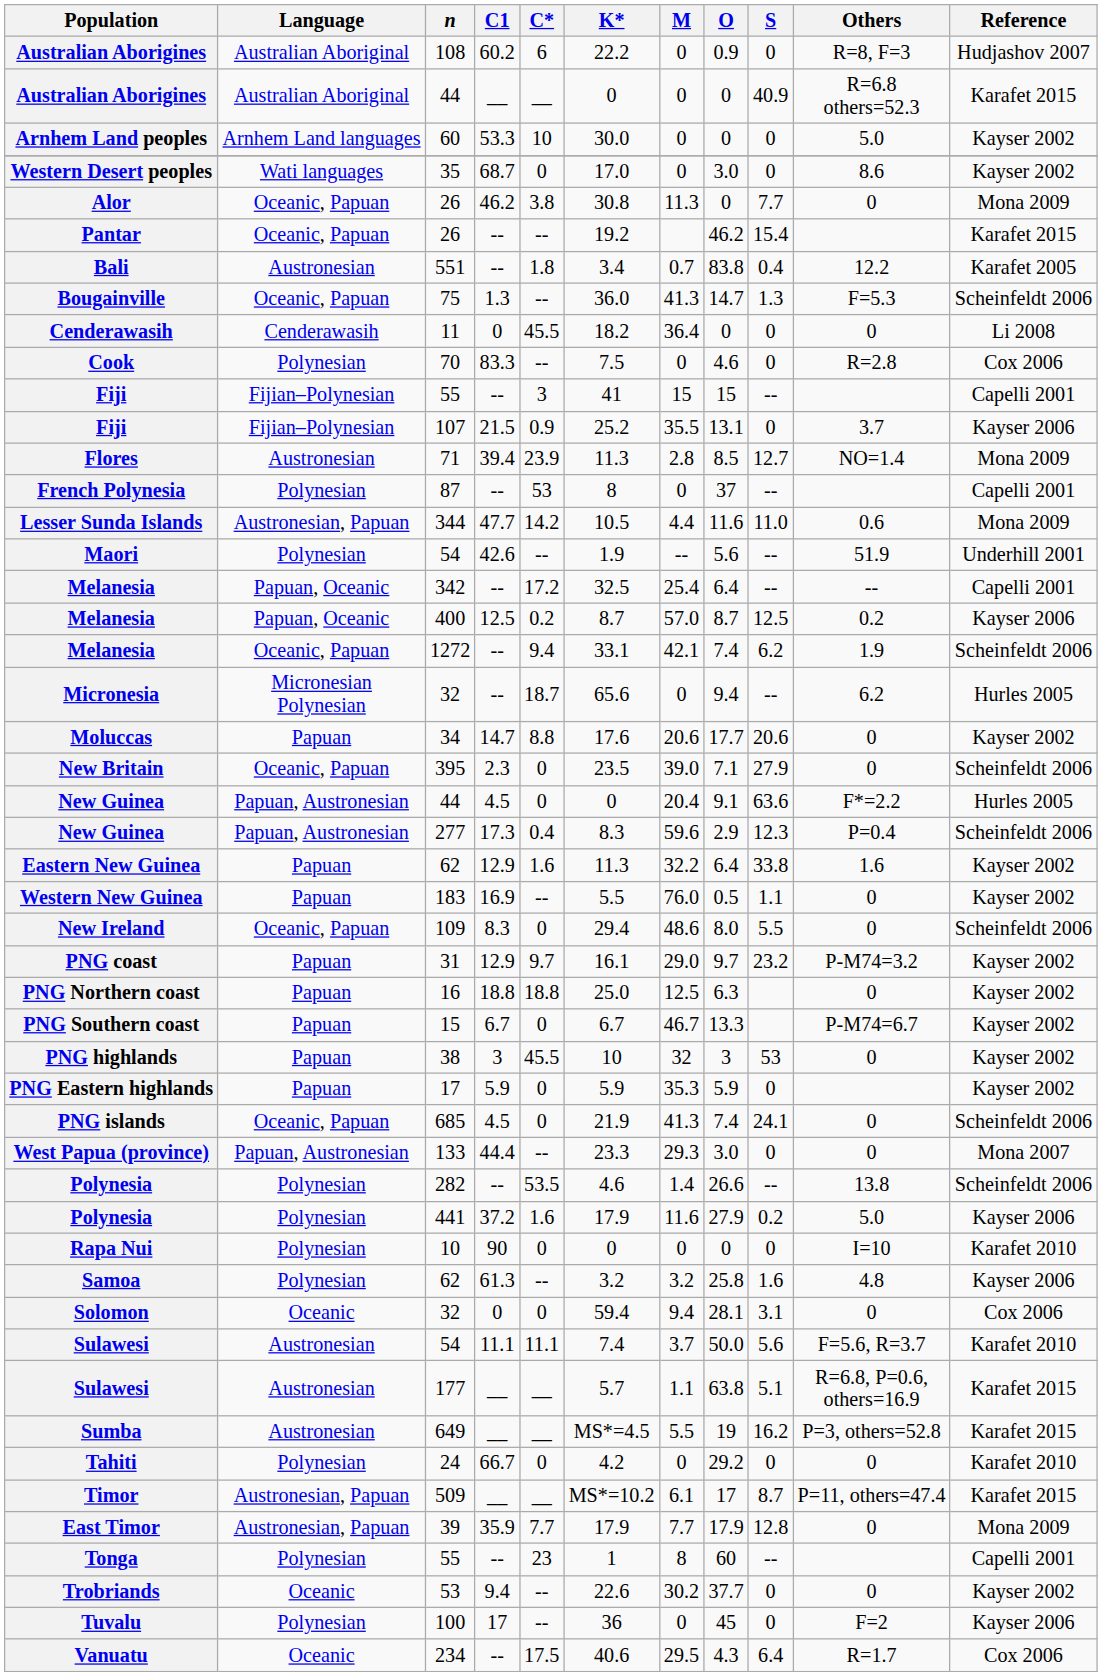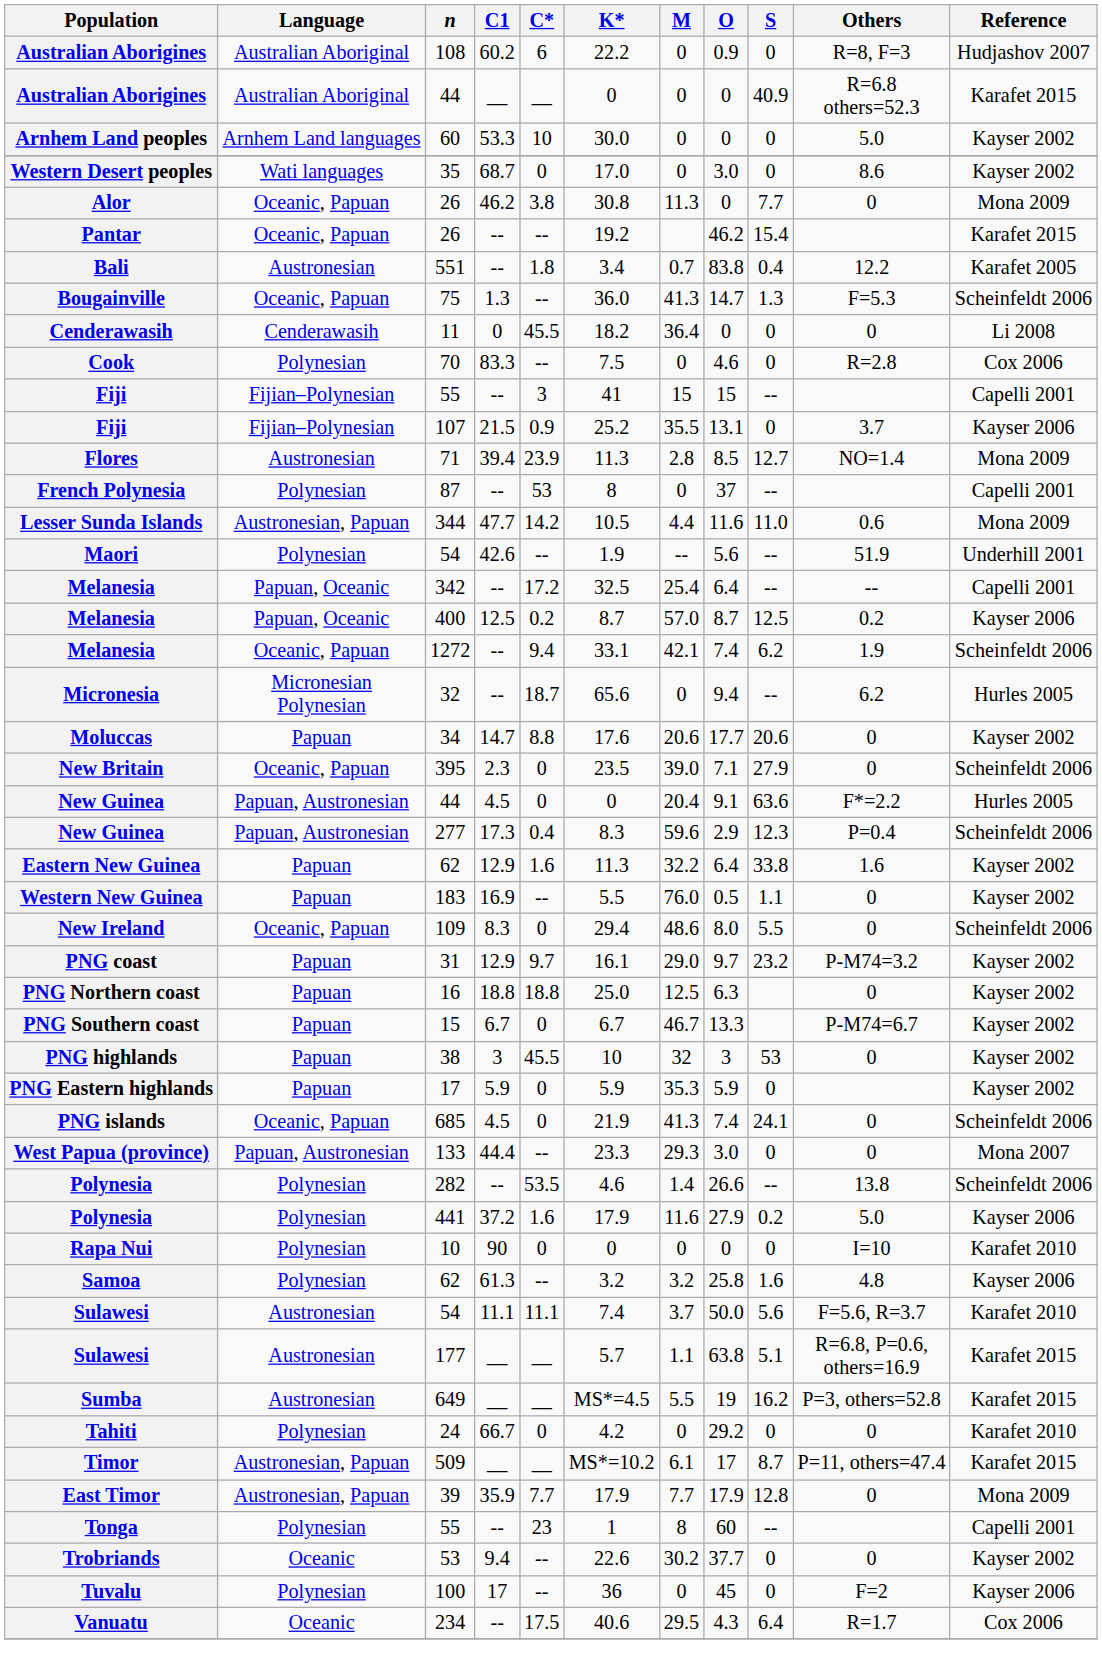 <table class="wikitable sortable" style="text-align:center; font-size: 100%">
 <tr>
 <th>Population</th>
 <th>Language</th>
 <th><em>n</em></th>
 <th data-sort-type="number"><a href='#'>C1</a></th>
 <th data-sort-type="number"><a href='#'>C*</a></th>
 <th><a href='#'>K*</a></th>
 <th><a href='#'>M</a></th>
 <th><a href='#'>O</a></th>
 <th><a href='#'>S</a></th>
 <th data-sort-type="number">Others</th>
 <th>Reference</th>
 </tr>
 <tr>
 <th><a href='#'>Australian Aborigines</a></th>
 <td><a href='#'>Australian Aboriginal</a></td>
 <td>108</td>
 <td>60.2</td>
 <td>6</td>
 <td>22.2</td>
 <td>0</td>
 <td>0.9</td>
 <td>0</td>
 <td data-sort-value="11">R=8, F=3</td>
 <td>Hudjashov 2007</td>
 </tr>
 <tr>
 <th><a href='#'>Australian Aborigines</a></th>
 <td><a href='#'>Australian Aboriginal</a></td>
 <td>44</td>
 <td>__</td>
 <td>__</td>
 <td>0</td>
 <td>0</td>
 <td>0</td>
 <td>40.9</td>
 <td>R=6.8<br>others=52.3</td>
 <td>Karafet 2015</td>
 </tr>
 <tr>
 <th><a href='#'>Arnhem Land</a> peoples</th>
 <td><a href='#'>Arnhem Land languages</a></td>
 <td>60</td>
 <td>53.3</td>
 <td>10</td>
 <td>30.0</td>
 <td>0</td>
 <td>0</td>
 <td>0</td>
 <td>5.0</td>
 <td>Kayser 2002</td>
 </tr>
 <tr>
 </tr>
 <tr>
 <th><a href='#'>Western Desert</a> peoples</th>
 <td><a href='#'>Wati languages</a></td>
 <td>35</td>
 <td>68.7</td>
 <td>0</td>
 <td>17.0</td>
 <td>0</td>
 <td>3.0</td>
 <td>0</td>
 <td>8.6</td>
 <td>Kayser 2002</td>
 </tr>
 <tr>
 <th><a href='#'>Alor</a></th>
 <td><a href='#'>Oceanic</a>, <a href='#'>Papuan</a></td>
 <td>26</td>
 <td>46.2</td>
 <td>3.8</td>
 <td>30.8</td>
 <td>11.3</td>
 <td>0</td>
 <td>7.7</td>
 <td>0</td>
 <td>Mona 2009</td>
 </tr>
 <tr>
 <th><a href='#'>Pantar</a></th>
 <td><a href='#'> Oceanic</a>, <a href='#'>Papuan</a></td>
 <td>26</td>
 <td>--</td>
 <td>--</td>
 <td>19.2</td>
 <td></td>
 <td>46.2</td>
 <td>15.4</td>
 <td></td>
 <td>Karafet 2015</td>
 </tr>
 <tr>
 <th><a href='#'>Bali</a></th>
 <td><a href='#'>Austronesian</a></td>
 <td>551</td>
 <td>--</td>
 <td>1.8</td>
 <td>3.4</td>
 <td>0.7</td>
 <td>83.8</td>
 <td>0.4</td>
 <td>12.2</td>
 <td>Karafet 2005</td>
 </tr>
 <tr>
 <th><a href='#'>Bougainville</a></th>
 <td><a href='#'>Oceanic</a>, <a href='#'>Papuan</a></td>
 <td>75</td>
 <td>1.3</td>
 <td>--</td>
 <td>36.0</td>
 <td>41.3</td>
 <td>14.7</td>
 <td>1.3</td>
 <td data-sort-value="5.3">F=5.3</td>
 <td>Scheinfeldt 2006</td>
 </tr>
 <tr>
 <th><a href='#'>Cenderawasih</a></th>
 <td><a href='#'>Cenderawasih</a></td>
 <td>11</td>
 <td>0</td>
 <td>45.5</td>
 <td>18.2</td>
 <td>36.4</td>
 <td>0</td>
 <td>0</td>
 <td>0</td>
 <td>Li 2008</td>
 </tr>
 <tr>
 <th><a href='#'>Cook</a></th>
 <td><a href='#'>Polynesian</a></td>
 <td>70</td>
 <td>83.3</td>
 <td>--</td>
 <td>7.5</td>
 <td>0</td>
 <td>4.6</td>
 <td>0</td>
 <td data-sort-value="2.8">R=2.8</td>
 <td>Cox 2006</td>
 </tr>
 <tr>
 <th><a href='#'>Fiji</a></th>
 <td><a href='#'>Fijian–Polynesian</a></td>
 <td>55</td>
 <td>--</td>
 <td>3</td>
 <td>41</td>
 <td>15</td>
 <td>15</td>
 <td>--</td>
 <td></td>
 <td>Capelli 2001</td>
 </tr>
 <tr>
 <th><a href='#'>Fiji</a></th>
 <td><a href='#'>Fijian–Polynesian</a></td>
 <td>107</td>
 <td>21.5</td>
 <td>0.9</td>
 <td>25.2</td>
 <td>35.5</td>
 <td>13.1</td>
 <td>0</td>
 <td>3.7</td>
 <td>Kayser 2006</td>
 </tr>
 <tr>
 <th><a href='#'>Flores</a></th>
 <td><a href='#'>Austronesian</a></td>
 <td>71</td>
 <td>39.4</td>
 <td>23.9</td>
 <td>11.3</td>
 <td>2.8</td>
 <td>8.5</td>
 <td>12.7</td>
 <td data-sort-value="1.4">NO=1.4</td>
 <td>Mona 2009</td>
 </tr>
 <tr>
 <th><a href='#'>French Polynesia</a></th>
 <td><a href='#'>Polynesian</a></td>
 <td>87</td>
 <td>--</td>
 <td>53</td>
 <td>8</td>
 <td>0</td>
 <td>37</td>
 <td>--</td>
 <td></td>
 <td>Capelli 2001</td>
 </tr>
 <tr>
 <th><a href='#'>Lesser Sunda Islands</a></th>
 <td><a href='#'>Austronesian</a>, <a href='#'>Papuan</a></td>
 <td>344</td>
 <td>47.7</td>
 <td>14.2</td>
 <td>10.5</td>
 <td>4.4</td>
 <td>11.6</td>
 <td>11.0</td>
 <td>0.6</td>
 <td>Mona 2009</td>
 </tr>
 <tr>
 <th><a href='#'>Maori</a></th>
 <td><a href='#'>Polynesian</a></td>
 <td>54</td>
 <td>42.6</td>
 <td>--</td>
 <td>1.9</td>
 <td>--</td>
 <td>5.6</td>
 <td>--</td>
 <td>51.9</td>
 <td>Underhill 2001</td>
 </tr>
 <tr>
 <th><a href='#'>Melanesia</a></th>
 <td><a href='#'>Papuan</a>, <a href='#'>Oceanic</a></td>
 <td>342</td>
 <td>--</td>
 <td>17.2</td>
 <td>32.5</td>
 <td>25.4</td>
 <td>6.4</td>
 <td>--</td>
 <td>--</td>
 <td>Capelli 2001</td>
 </tr>
 <tr>
 <th><a href='#'>Melanesia</a></th>
 <td><a href='#'>Papuan</a>, <a href='#'>Oceanic</a></td>
 <td>400</td>
 <td>12.5</td>
 <td>0.2</td>
 <td>8.7</td>
 <td>57.0</td>
 <td>8.7</td>
 <td>12.5</td>
 <td>0.2</td>
 <td>Kayser 2006</td>
 </tr>
 <tr>
 <th><a href='#'>Melanesia</a></th>
 <td><a href='#'>Oceanic</a>, <a href='#'>Papuan</a></td>
 <td>1272</td>
 <td>--</td>
 <td>9.4</td>
 <td>33.1</td>
 <td>42.1</td>
 <td>7.4</td>
 <td>6.2</td>
 <td>1.9</td>
 <td>Scheinfeldt 2006</td>
 </tr>
 <tr>
 <th><a href='#'>Micronesia</a></th>
 <td><a href='#'>Micronesian</a><br><a href='#'>Polynesian</a></td>
 <td>32</td>
 <td>--</td>
 <td>18.7</td>
 <td>65.6</td>
 <td>0</td>
 <td>9.4</td>
 <td>--</td>
 <td>6.2</td>
 <td>Hurles 2005</td>
 </tr>
 <tr>
 <th><a href='#'>Moluccas</a></th>
 <td><a href='#'>Papuan</a></td>
 <td>34</td>
 <td>14.7</td>
 <td>8.8</td>
 <td>17.6</td>
 <td>20.6</td>
 <td>17.7</td>
 <td>20.6</td>
 <td>0</td>
 <td>Kayser 2002</td>
 </tr>
 <tr>
 <th><a href='#'>New Britain</a></th>
 <td><a href='#'>Oceanic</a>, <a href='#'>Papuan</a></td>
 <td>395</td>
 <td>2.3</td>
 <td>0</td>
 <td>23.5</td>
 <td>39.0</td>
 <td>7.1</td>
 <td>27.9</td>
 <td>0</td>
 <td>Scheinfeldt 2006</td>
 </tr>
 <tr>
 <th><a href='#'>New Guinea</a></th>
 <td><a href='#'>Papuan</a>, <a href='#'>Austronesian</a></td>
 <td>44</td>
 <td>4.5</td>
 <td>0</td>
 <td>0</td>
 <td>20.4</td>
 <td>9.1</td>
 <td>63.6</td>
 <td>F*=2.2</td>
 <td>Hurles 2005</td>
 </tr>
 <tr>
 <th><a href='#'>New Guinea</a></th>
 <td><a href='#'>Papuan</a>, <a href='#'>Austronesian</a></td>
 <td>277</td>
 <td>17.3</td>
 <td>0.4</td>
 <td>8.3</td>
 <td>59.6</td>
 <td>2.9</td>
 <td>12.3</td>
 <td>P=0.4</td>
 <td>Scheinfeldt 2006</td>
 </tr>
 <tr>
 <th><a href='#'>Eastern New Guinea</a></th>
 <td><a href='#'>Papuan</a></td>
 <td>62</td>
 <td>12.9</td>
 <td>1.6</td>
 <td>11.3</td>
 <td>32.2</td>
 <td>6.4</td>
 <td>33.8</td>
 <td>1.6</td>
 <td>Kayser 2002</td>
 </tr>
 <tr>
 <th><a href='#'>Western New Guinea</a></th>
 <td><a href='#'>Papuan</a></td>
 <td>183</td>
 <td>16.9</td>
 <td>--</td>
 <td>5.5</td>
 <td>76.0</td>
 <td>0.5</td>
 <td>1.1</td>
 <td>0</td>
 <td>Kayser 2002</td>
 </tr>
 <tr>
 <th><a href='#'>New Ireland</a></th>
 <td><a href='#'>Oceanic</a>, <a href='#'>Papuan</a></td>
 <td>109</td>
 <td>8.3</td>
 <td>0</td>
 <td>29.4</td>
 <td>48.6</td>
 <td>8.0</td>
 <td>5.5</td>
 <td>0</td>
 <td>Scheinfeldt 2006</td>
 </tr>
 <tr>
 <th><a href='#'>PNG</a> coast</th>
 <td><a href='#'>Papuan</a></td>
 <td>31</td>
 <td>12.9</td>
 <td>9.7</td>
 <td>16.1</td>
 <td>29.0</td>
 <td>9.7</td>
 <td>23.2</td>
 <td>P-M74=3.2</td>
 <td>Kayser 2002</td>
 </tr>
 <tr>
 <th><a href='#'>PNG</a> Northern coast</th>
 <td><a href='#'>Papuan</a></td>
 <td>16</td>
 <td>18.8</td>
 <td>18.8</td>
 <td>25.0</td>
 <td>12.5</td>
 <td>6.3</td>
 <td></td>
 <td>0</td>
 <td>Kayser 2002</td>
 </tr>
 <tr>
 <th><a href='#'>PNG</a> Southern coast</th>
 <td><a href='#'>Papuan</a></td>
 <td>15</td>
 <td>6.7</td>
 <td>0</td>
 <td>6.7</td>
 <td>46.7</td>
 <td>13.3</td>
 <td></td>
 <td>P-M74=6.7</td>
 <td>Kayser 2002</td>
 </tr>
 <tr>
 <th><a href='#'>PNG</a> highlands</th>
 <td><a href='#'>Papuan</a></td>
 <td>38</td>
 <td>3</td>
 <td>45.5</td>
 <td>10</td>
 <td>32</td>
 <td>3</td>
 <td>53</td>
 <td>0</td>
 <td>Kayser 2002</td>
 </tr>
 <tr>
 <th><a href='#'>PNG</a> Eastern highlands</th>
 <td><a href='#'>Papuan</a></td>
 <td>17</td>
 <td>5.9</td>
 <td>0</td>
 <td>5.9</td>
 <td>35.3</td>
 <td>5.9</td>
 <td>0</td>
 <td></td>
 <td>Kayser 2002</td>
 </tr>
 <tr>
 <th><a href='#'>PNG</a> islands</th>
 <td><a href='#'>Oceanic</a>, <a href='#'>Papuan</a></td>
 <td>685</td>
 <td>4.5</td>
 <td>0</td>
 <td>21.9</td>
 <td>41.3</td>
 <td>7.4</td>
 <td>24.1</td>
 <td>0</td>
 <td>Scheinfeldt 2006</td>
 </tr>
 <tr>
 <th><a href='#'>West Papua (province)</a></th>
 <td><a href='#'>Papuan</a>, <a href='#'>Austronesian</a></td>
 <td>133</td>
 <td>44.4</td>
 <td>--</td>
 <td>23.3</td>
 <td>29.3</td>
 <td>3.0</td>
 <td>0</td>
 <td>0</td>
 <td>Mona 2007</td>
 </tr>
 <tr>
 <th><a href='#'>Polynesia</a></th>
 <td><a href='#'>Polynesian</a></td>
 <td>282</td>
 <td>--</td>
 <td>53.5</td>
 <td>4.6</td>
 <td>1.4</td>
 <td>26.6</td>
 <td>--</td>
 <td>13.8</td>
 <td>Scheinfeldt 2006</td>
 </tr>
 <tr>
 <th><a href='#'>Polynesia</a></th>
 <td><a href='#'>Polynesian</a></td>
 <td>441</td>
 <td>37.2</td>
 <td>1.6</td>
 <td>17.9</td>
 <td>11.6</td>
 <td>27.9</td>
 <td>0.2</td>
 <td>5.0</td>
 <td>Kayser 2006</td>
 </tr>
 <tr>
 <th><a href='#'>Rapa Nui</a></th>
 <td><a href='#'>Polynesian</a></td>
 <td>10</td>
 <td>90</td>
 <td>0</td>
 <td>0</td>
 <td>0</td>
 <td>0</td>
 <td>0</td>
 <td>I=10</td>
 <td>Karafet 2010</td>
 </tr>
 <tr>
 <th><a href='#'>Samoa</a></th>
 <td><a href='#'>Polynesian</a></td>
 <td>62</td>
 <td>61.3</td>
 <td>--</td>
 <td>3.2</td>
 <td>3.2</td>
 <td>25.8</td>
 <td>1.6</td>
 <td>4.8</td>
 <td>Kayser 2006</td>
 </tr>
 <tr>
-<th><a href='#'>Solomon</a></th>
-<td><a href='#'>Oceanic</a></td>
-<td>32</td>
-<td>0</td>
-<td>0</td>
-<td>59.4</td>
-<td>9.4</td>
-<td>28.1</td>
-<td>3.1</td>
-<td>0</td>
-<td>Cox 2006</td>
-</tr>
-<tr>
 <th><a href='#'>Sulawesi</a></th>
 <td><a href='#'>Austronesian</a></td>
 <td>54</td>
 <td>11.1</td>
 <td>11.1</td>
 <td>7.4</td>
 <td>3.7</td>
 <td>50.0</td>
 <td>5.6</td>
 <td>F=5.6, R=3.7</td>
 <td>Karafet 2010</td>
 </tr>
 <tr>
 <th><a href='#'>Sulawesi</a></th>
 <td><a href='#'>Austronesian</a></td>
 <td>177</td>
 <td>__</td>
 <td>__</td>
 <td>5.7</td>
 <td>1.1</td>
 <td>63.8</td>
 <td>5.1</td>
 <td>R=6.8, P=0.6,<br>others=16.9</td>
 <td>Karafet 2015</td>
 </tr>
 <tr>
 <th><a href='#'>Sumba</a></th>
 <td><a href='#'>Austronesian</a></td>
 <td>649</td>
 <td>__</td>
 <td>__</td>
 <td>MS*=4.5</td>
 <td>5.5</td>
 <td>19</td>
 <td>16.2</td>
 <td>P=3, others=52.8</td>
 <td>Karafet 2015</td>
 </tr>
 <tr>
 <th><a href='#'>Tahiti</a></th>
 <td><a href='#'>Polynesian</a></td>
 <td>24</td>
 <td>66.7</td>
 <td>0</td>
 <td>4.2</td>
 <td>0</td>
 <td>29.2</td>
 <td>0</td>
 <td>0</td>
 <td>Karafet 2010</td>
 </tr>
 <tr>
 <th><a href='#'>Timor</a></th>
 <td><a href='#'>Austronesian</a>, <a href='#'>Papuan</a></td>
 <td>509</td>
 <td>__</td>
 <td>__</td>
 <td>MS*=10.2</td>
 <td>6.1</td>
 <td>17</td>
 <td>8.7</td>
 <td>P=11, others=47.4</td>
 <td>Karafet 2015</td>
 </tr>
 <tr>
 <th><a href='#'>East Timor</a></th>
 <td><a href='#'>Austronesian</a>, <a href='#'>Papuan</a></td>
 <td>39</td>
 <td>35.9</td>
 <td>7.7</td>
 <td>17.9</td>
 <td>7.7</td>
 <td>17.9</td>
 <td>12.8</td>
 <td>0</td>
 <td>Mona 2009</td>
 </tr>
 <tr>
 <th><a href='#'>Tonga</a></th>
 <td><a href='#'>Polynesian</a></td>
 <td>55</td>
 <td>--</td>
 <td>23</td>
 <td>1</td>
 <td>8</td>
 <td>60</td>
 <td>--</td>
 <td></td>
 <td>Capelli 2001</td>
 </tr>
 <tr>
 <th><a href='#'>Trobriands</a></th>
 <td><a href='#'>Oceanic</a></td>
 <td>53</td>
 <td>9.4</td>
 <td>--</td>
 <td>22.6</td>
 <td>30.2</td>
 <td>37.7</td>
 <td>0</td>
 <td>0</td>
 <td>Kayser 2002</td>
 </tr>
 <tr>
 <th><a href='#'>Tuvalu</a></th>
 <td><a href='#'>Polynesian</a></td>
 <td>100</td>
 <td>17</td>
 <td>--</td>
 <td>36</td>
 <td>0</td>
 <td>45</td>
 <td>0</td>
 <td data-sort-value="2">F=2</td>
 <td>Kayser 2006</td>
 </tr>
 <tr>
 <th><a href='#'>Vanuatu</a></th>
 <td><a href='#'>Oceanic</a></td>
 <td>234</td>
 <td>--</td>
 <td>17.5</td>
 <td>40.6</td>
 <td>29.5</td>
 <td>4.3</td>
 <td>6.4</td>
 <td data-sort-value="1.7">R=1.7</td>
 <td>Cox 2006</td>
 </tr>
 <tr>
 </tr>
 </table>
